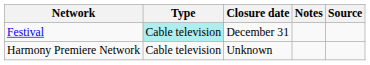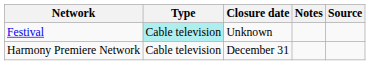 <table class="wikitable sortable">
 <tr>
 <th>Network</th>
 <th>Type</th>
 <th>Closure date</th>
 <th>Notes</th>
 <th>Source</th>
 </tr>
 <tr>
 <td><a href='#'>Festival</a></td>
 <td style="background: paleturquoise;">Cable television</td>
-<td>December 31</td>
+<td>Unknown</td>
 <td></td>
 <td></td>
 </tr>
 <tr>
 <td>Harmony Premiere Network</td>
 <td>Cable television</td>
-<td>Unknown</td>
+<td>December 31</td>
 <td></td>
 <td></td>
 </tr>
 </table>
